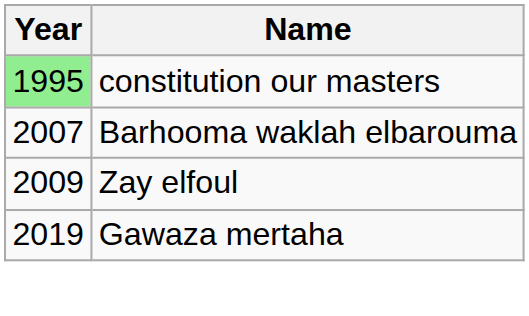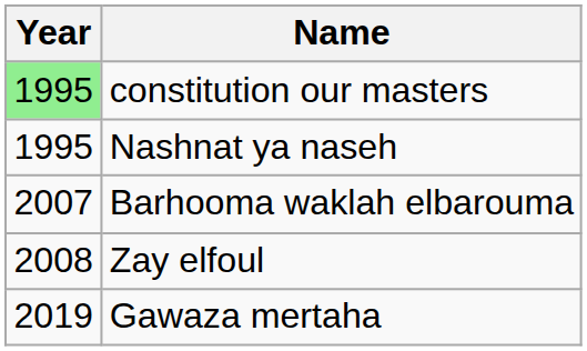 <table class="wikitable">
 <tr>
 <th>Year</th>
 <th>Name</th>
 </tr>
 <tr>
 <td style="background: lightgreen;">1995</td>
 <td>constitution our masters</td>
 </tr>
 <tr>
+<td>1995</td>
+<td>Nashnat ya naseh</td>
+</tr>
+<tr>
 <td>2007</td>
 <td>Barhooma waklah elbarouma</td>
 </tr>
 <tr>
-<td>2009</td>
+<td>2008</td>
 <td>Zay elfoul</td>
 </tr>
 <tr>
 <td>2019</td>
 <td>Gawaza mertaha</td>
 </tr>
 </table>
